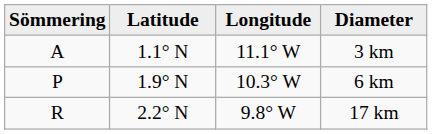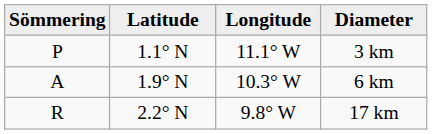 <table class="wikitable">
 <tr>
 <th width="25%" style="background:#eeeeee;">Sömmering</th>
 <th width="25%" style="background:#eeeeee;">Latitude</th>
 <th width="25%" style="background:#eeeeee;">Longitude</th>
 <th width="25%" style="background:#eeeeee;">Diameter</th>
 </tr>
 <tr>
-<td align="center">A</td>
+<td align="center">P</td>
 <td align="center">1.1° N</td>
 <td align="center">11.1° W</td>
 <td align="center">3 km</td>
 </tr>
 <tr>
-<td align="center">P</td>
+<td align="center">A</td>
 <td align="center">1.9° N</td>
 <td align="center">10.3° W</td>
 <td align="center">6 km</td>
 </tr>
 <tr>
 <td align="center">R</td>
 <td align="center">2.2° N</td>
 <td align="center">9.8° W</td>
 <td align="center">17 km</td>
 </tr>
 </table>
